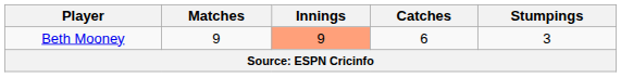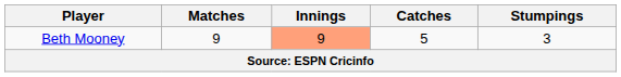 <table class="wikitable" style="text-align:center; width:55%;">
 <tr>
 <th>Player</th>
 <th>Matches</th>
 <th>Innings</th>
 <th>Catches</th>
 <th>Stumpings</th>
 </tr>
 <tr>
 <td><a href='#'>Beth Mooney</a></td>
 <td>9</td>
 <td style="background: lightsalmon;">9</td>
-<td>6</td>
+<td>5</td>
 <td>3</td>
 </tr>
 <tr>
 <th colspan="5"><small>Source: ESPN Cricinfo </small></th>
 </tr>
 </table>
